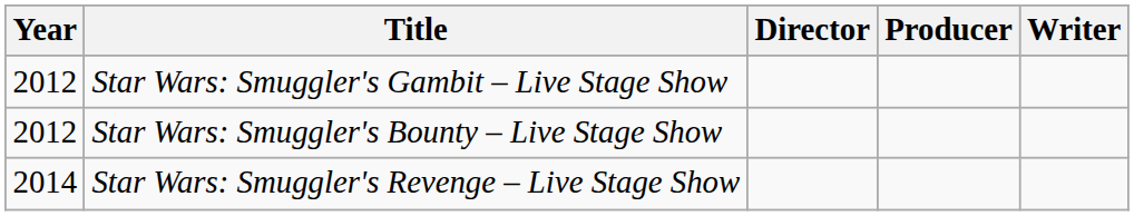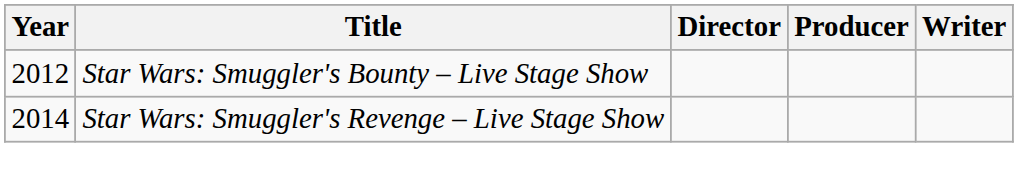 <table class="wikitable">
 <tr>
 <th>Year</th>
 <th>Title</th>
 <th>Director</th>
 <th>Producer</th>
 <th>Writer</th>
-</tr>
-<tr>
-<td>2012</td>
-<td><em>Star Wars: Smuggler's Gambit – Live Stage Show</em></td>
-<td></td>
-<td></td>
-<td></td>
 </tr>
 <tr>
 <td>2012</td>
 <td><em>Star Wars: Smuggler's Bounty – Live Stage Show</em></td>
 <td></td>
 <td></td>
 <td></td>
 </tr>
 <tr>
 <td>2014</td>
 <td><em>Star Wars: Smuggler's Revenge – Live Stage Show</em></td>
 <td></td>
 <td></td>
 <td></td>
 </tr>
 </table>
